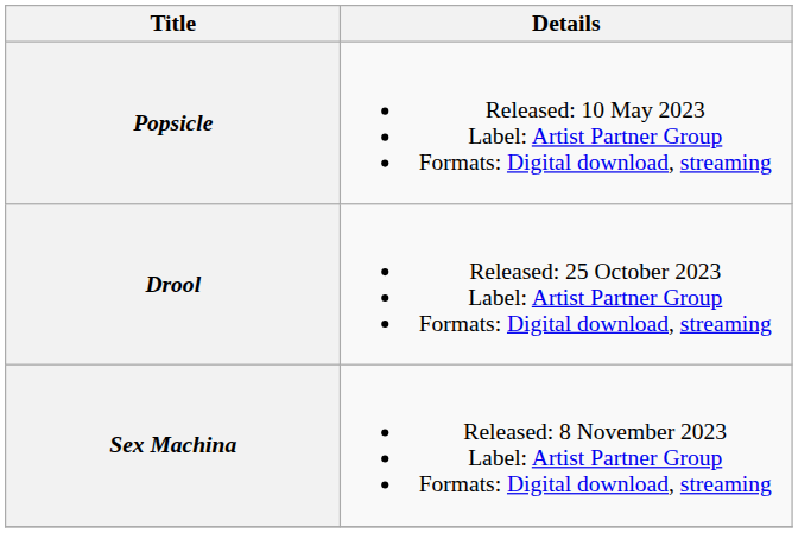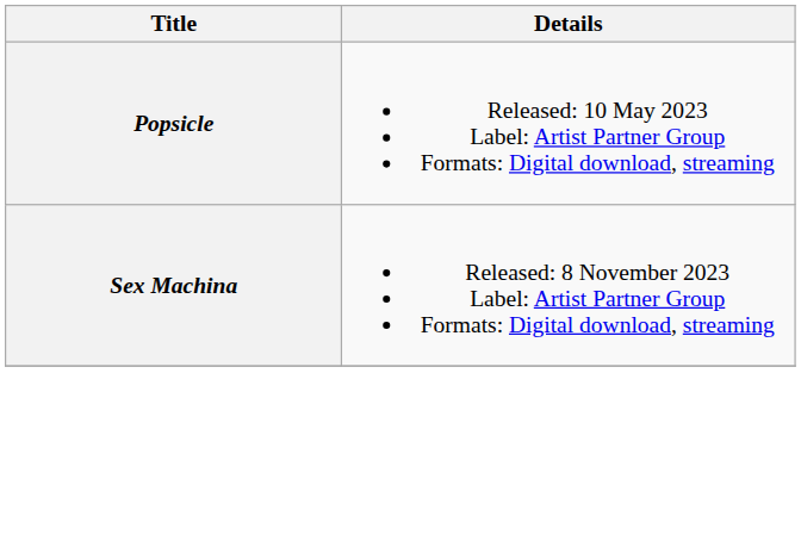 <table class="wikitable plainrowheaders" style="text-align:center;">
 <tr>
 <th style="width:14em;">Title</th>
 <th style="width:19em;">Details</th>
 </tr>
 <tr>
 <th scope="row"><em>Popsicle</em></th>
 <td><br><ul><li>Released: 10 May 2023</li><li>Label: <a href='#'>Artist Partner Group</a></li><li>Formats: <a href='#'>Digital download</a>, <a href='#'>streaming</a></li></ul></td>
 </tr>
 <tr>
-<th scope="row"><em>Drool</em></th>
-<td><br><ul><li>Released: 25 October 2023</li><li>Label: <a href='#'>Artist Partner Group</a></li><li>Formats: <a href='#'>Digital download</a>, <a href='#'>streaming</a></li></ul></td>
-</tr>
-<tr>
 <th scope="row"><em>Sex Machina</em></th>
 <td><br><ul><li>Released: 8 November 2023</li><li>Label: <a href='#'>Artist Partner Group</a></li><li>Formats: <a href='#'>Digital download</a>, <a href='#'>streaming</a></li></ul></td>
 </tr>
 <tr>
 </tr>
 </table>
